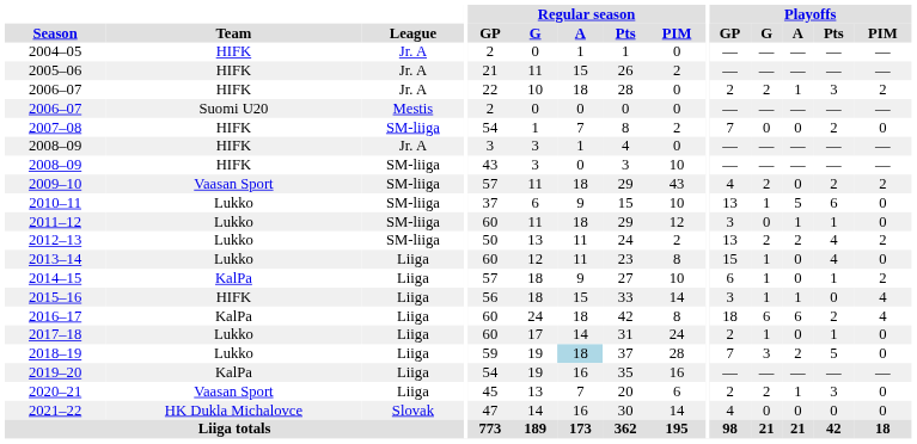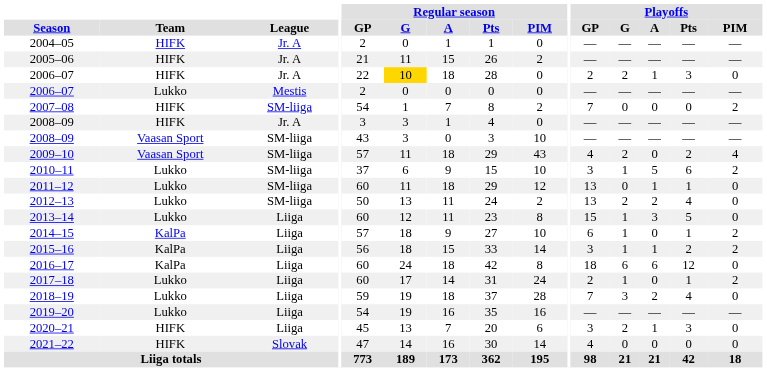 <table border="0" cellpadding="1" cellspacing="0" style="text-align:center; width:60em">
 <tr bgcolor="#e0e0e0">
 <th colspan="3" bgcolor="#ffffff"></th>
 <th rowspan="99" bgcolor="#ffffff"></th>
 <th colspan="5"><a href='#'>Regular season</a></th>
 <th rowspan="99" bgcolor="#ffffff"></th>
 <th colspan="5"><a href='#'>Playoffs</a></th>
 </tr>
 <tr bgcolor="#e0e0e0">
 <th><a href='#'>Season</a></th>
 <th>Team</th>
 <th>League</th>
 <th>GP</th>
 <th><a href='#'>G</a></th>
 <th><a href='#'>A</a></th>
 <th><a href='#'>Pts</a></th>
 <th><a href='#'>PIM</a></th>
 <th>GP</th>
 <th>G</th>
 <th>A</th>
 <th>Pts</th>
 <th>PIM</th>
 </tr>
 <tr>
 <td>2004–05</td>
 <td><a href='#'>HIFK</a></td>
 <td><a href='#'>Jr. A</a></td>
 <td>2</td>
 <td>0</td>
 <td>1</td>
 <td>1</td>
 <td>0</td>
 <td>—</td>
 <td>—</td>
 <td>—</td>
 <td>—</td>
 <td>—</td>
 </tr>
 <tr bgcolor="#f0f0f0">
 <td>2005–06</td>
 <td>HIFK</td>
 <td>Jr. A</td>
 <td>21</td>
 <td>11</td>
 <td>15</td>
 <td>26</td>
 <td>2</td>
 <td>—</td>
 <td>—</td>
 <td>—</td>
 <td>—</td>
 <td>—</td>
 </tr>
 <tr>
 <td>2006–07</td>
 <td>HIFK</td>
 <td>Jr. A</td>
 <td>22</td>
-<td>10</td>
+<td style="background: gold;">10</td>
 <td>18</td>
 <td>28</td>
 <td>0</td>
 <td>2</td>
 <td>2</td>
 <td>1</td>
 <td>3</td>
-<td>2</td>
+<td>0</td>
 </tr>
 <tr bgcolor="#f0f0f0">
 <td><a href='#'>2006–07</a></td>
-<td>Suomi U20</td>
+<td>Lukko</td>
 <td><a href='#'>Mestis</a></td>
 <td>2</td>
 <td>0</td>
 <td>0</td>
 <td>0</td>
 <td>0</td>
 <td>—</td>
 <td>—</td>
 <td>—</td>
 <td>—</td>
 <td>—</td>
 </tr>
 <tr>
 <td><a href='#'>2007–08</a></td>
 <td>HIFK</td>
 <td><a href='#'>SM-liiga</a></td>
 <td>54</td>
 <td>1</td>
 <td>7</td>
 <td>8</td>
 <td>2</td>
 <td>7</td>
 <td>0</td>
 <td>0</td>
+<td>0</td>
 <td>2</td>
-<td>0</td>
 </tr>
 <tr bgcolor="#f0f0f0">
 <td>2008–09</td>
 <td>HIFK</td>
 <td>Jr. A</td>
 <td>3</td>
 <td>3</td>
 <td>1</td>
 <td>4</td>
 <td>0</td>
 <td>—</td>
 <td>—</td>
 <td>—</td>
 <td>—</td>
 <td>—</td>
 </tr>
 <tr>
 <td><a href='#'>2008–09</a></td>
-<td>HIFK</td>
+<td><a href='#'>Vaasan Sport</a></td>
 <td>SM-liiga</td>
 <td>43</td>
 <td>3</td>
 <td>0</td>
 <td>3</td>
 <td>10</td>
 <td>—</td>
 <td>—</td>
 <td>—</td>
 <td>—</td>
 <td>—</td>
 </tr>
 <tr bgcolor="#f0f0f0">
 <td><a href='#'>2009–10</a></td>
 <td><a href='#'>Vaasan Sport</a></td>
 <td>SM-liiga</td>
 <td>57</td>
 <td>11</td>
 <td>18</td>
 <td>29</td>
 <td>43</td>
 <td>4</td>
 <td>2</td>
 <td>0</td>
 <td>2</td>
-<td>2</td>
+<td>4</td>
 </tr>
 <tr>
 <td><a href='#'>2010–11</a></td>
 <td>Lukko</td>
 <td>SM-liiga</td>
 <td>37</td>
 <td>6</td>
 <td>9</td>
 <td>15</td>
 <td>10</td>
-<td>13</td>
+<td>3</td>
 <td>1</td>
 <td>5</td>
 <td>6</td>
-<td>0</td>
+<td>2</td>
 </tr>
 <tr bgcolor="#f0f0f0">
 <td><a href='#'>2011–12</a></td>
 <td>Lukko</td>
 <td>SM-liiga</td>
 <td>60</td>
 <td>11</td>
 <td>18</td>
 <td>29</td>
 <td>12</td>
-<td>3</td>
+<td>13</td>
 <td>0</td>
 <td>1</td>
 <td>1</td>
 <td>0</td>
 </tr>
 <tr>
 <td><a href='#'>2012–13</a></td>
 <td>Lukko</td>
 <td>SM-liiga</td>
 <td>50</td>
 <td>13</td>
 <td>11</td>
 <td>24</td>
 <td>2</td>
 <td>13</td>
 <td>2</td>
 <td>2</td>
 <td>4</td>
-<td>2</td>
+<td>0</td>
 </tr>
 <tr bgcolor="#f0f0f0">
 <td><a href='#'>2013–14</a></td>
 <td>Lukko</td>
 <td>Liiga</td>
 <td>60</td>
 <td>12</td>
 <td>11</td>
 <td>23</td>
 <td>8</td>
 <td>15</td>
 <td>1</td>
-<td>0</td>
-<td>4</td>
+<td>3</td>
+<td>5</td>
 <td>0</td>
 </tr>
 <tr>
 <td><a href='#'>2014–15</a></td>
 <td><a href='#'>KalPa</a></td>
 <td>Liiga</td>
 <td>57</td>
 <td>18</td>
 <td>9</td>
 <td>27</td>
 <td>10</td>
 <td>6</td>
 <td>1</td>
 <td>0</td>
 <td>1</td>
 <td>2</td>
 </tr>
 <tr bgcolor="#f0f0f0">
 <td><a href='#'>2015–16</a></td>
-<td>HIFK</td>
+<td>KalPa</td>
 <td>Liiga</td>
 <td>56</td>
 <td>18</td>
 <td>15</td>
 <td>33</td>
 <td>14</td>
 <td>3</td>
 <td>1</td>
 <td>1</td>
-<td>0</td>
-<td>4</td>
+<td>2</td>
+<td>2</td>
 </tr>
 <tr>
 <td><a href='#'>2016–17</a></td>
 <td>KalPa</td>
 <td>Liiga</td>
 <td>60</td>
 <td>24</td>
 <td>18</td>
 <td>42</td>
 <td>8</td>
 <td>18</td>
 <td>6</td>
 <td>6</td>
-<td>2</td>
-<td>4</td>
+<td>12</td>
+<td>0</td>
 </tr>
 <tr bgcolor="#f0f0f0">
 <td><a href='#'>2017–18</a></td>
 <td>Lukko</td>
 <td>Liiga</td>
 <td>60</td>
 <td>17</td>
 <td>14</td>
 <td>31</td>
 <td>24</td>
 <td>2</td>
 <td>1</td>
 <td>0</td>
 <td>1</td>
-<td>0</td>
+<td>2</td>
 </tr>
 <tr>
 <td><a href='#'>2018–19</a></td>
 <td>Lukko</td>
 <td>Liiga</td>
 <td>59</td>
 <td>19</td>
-<td style="background: lightblue;">18</td>
+<td>18</td>
 <td>37</td>
 <td>28</td>
 <td>7</td>
 <td>3</td>
 <td>2</td>
-<td>5</td>
+<td>4</td>
 <td>0</td>
 </tr>
 <tr bgcolor="#f0f0f0">
 <td><a href='#'>2019–20</a></td>
-<td>KalPa</td>
+<td>Lukko</td>
 <td>Liiga</td>
 <td>54</td>
 <td>19</td>
 <td>16</td>
 <td>35</td>
 <td>16</td>
 <td>—</td>
 <td>—</td>
 <td>—</td>
 <td>—</td>
 <td>—</td>
 </tr>
 <tr>
 <td><a href='#'>2020–21</a></td>
-<td><a href='#'>Vaasan Sport</a></td>
+<td>HIFK</td>
 <td>Liiga</td>
 <td>45</td>
 <td>13</td>
 <td>7</td>
 <td>20</td>
 <td>6</td>
-<td>2</td>
+<td>3</td>
 <td>2</td>
 <td>1</td>
 <td>3</td>
 <td>0</td>
 </tr>
 <tr bgcolor="#f0f0f0">
 <td><a href='#'>2021–22</a></td>
-<td><a href='#'>HK Dukla Michalovce</a></td>
+<td>HIFK</td>
 <td><a href='#'>Slovak</a></td>
 <td>47</td>
 <td>14</td>
 <td>16</td>
 <td>30</td>
 <td>14</td>
 <td>4</td>
 <td>0</td>
 <td>0</td>
 <td>0</td>
 <td>0</td>
 </tr>
 <tr bgcolor="#e0e0e0">
 <th colspan="3">Liiga totals</th>
 <th>773</th>
 <th>189</th>
 <th>173</th>
 <th>362</th>
 <th>195</th>
 <th>98</th>
 <th>21</th>
 <th>21</th>
 <th>42</th>
 <th>18</th>
 </tr>
 </table>
